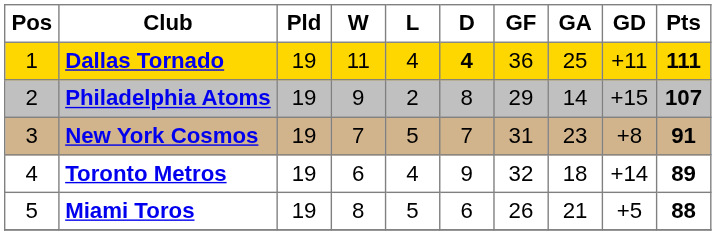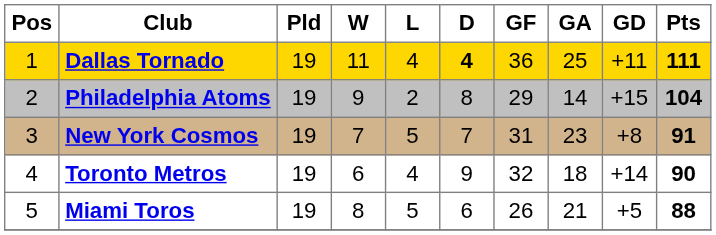 <table class="toccolours" border="1" cellpadding="4" cellspacing="0" style="text-align:center; border-collapse: collapse; margin:0;">
 <tr>
 <th width=30>Pos</th>
 <th>Club</th>
 <th width=30>Pld</th>
 <th width=30>W</th>
 <th width=30>L</th>
 <th width=30>D</th>
 <th width=30>GF</th>
 <th width=30>GA</th>
 <th width=30>GD</th>
 <th width=30>Pts</th>
 </tr>
 <tr bgcolor="gold">
 <td>1</td>
 <td align=left><strong><a href='#'>Dallas Tornado</a></strong></td>
 <td>19</td>
 <td>11</td>
 <td>4</td>
 <td><strong>4</strong></td>
 <td>36</td>
 <td>25</td>
 <td>+11</td>
 <td><strong>111</strong></td>
 </tr>
 <tr bgcolor="silver">
 <td>2</td>
 <td align=left><strong><a href='#'>Philadelphia Atoms</a></strong></td>
 <td>19</td>
 <td>9</td>
 <td>2</td>
 <td>8</td>
 <td>29</td>
 <td>14</td>
 <td>+15</td>
-<td><strong>107</strong></td>
+<td><strong>104</strong></td>
 </tr>
 <tr bgcolor="tan">
 <td>3</td>
 <td align=left><strong><a href='#'>New York Cosmos</a></strong></td>
 <td>19</td>
 <td>7</td>
 <td>5</td>
 <td>7</td>
 <td>31</td>
 <td>23</td>
 <td>+8</td>
 <td><strong>91</strong></td>
 </tr>
 <tr>
 <td>4</td>
 <td align=left><strong><a href='#'>Toronto Metros</a></strong></td>
 <td>19</td>
 <td>6</td>
 <td>4</td>
 <td>9</td>
 <td>32</td>
 <td>18</td>
 <td>+14</td>
-<td><strong>89</strong></td>
+<td><strong>90</strong></td>
 </tr>
 <tr>
 <td>5</td>
 <td align=left><strong><a href='#'>Miami Toros</a></strong></td>
 <td>19</td>
 <td>8</td>
 <td>5</td>
 <td>6</td>
 <td>26</td>
 <td>21</td>
 <td>+5</td>
 <td><strong>88</strong></td>
 </tr>
 <tr>
 </tr>
 </table>
